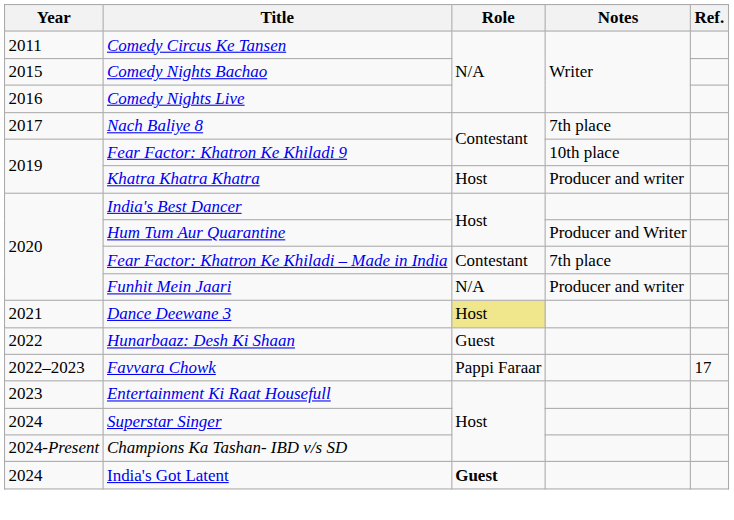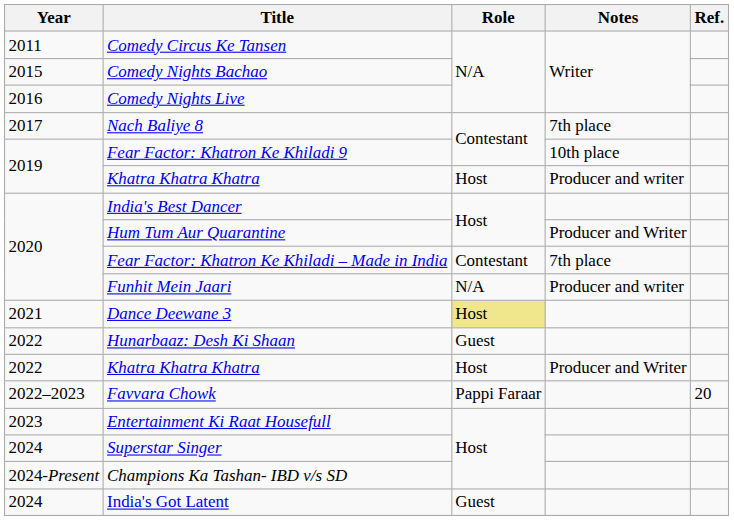 <table class="wikitable">
 <tr>
 <th>Year</th>
 <th>Title</th>
 <th>Role</th>
 <th>Notes</th>
 <th>Ref.</th>
 </tr>
 <tr>
 <td>2011</td>
 <td><a href='#'><em> Comedy Circus Ke Tansen</em></a></td>
 <td rowspan=3>N/A</td>
 <td rowspan=3>Writer</td>
 <td></td>
 </tr>
 <tr>
 <td>2015</td>
 <td><em><a href='#'>Comedy Nights Bachao</a></em></td>
 <td></td>
 </tr>
 <tr>
 <td>2016</td>
 <td><em><a href='#'>Comedy Nights Live</a></em></td>
 <td></td>
 </tr>
 <tr>
 <td>2017</td>
 <td><a href='#'><em>Nach Baliye 8</em></a></td>
 <td rowspan="2">Contestant</td>
 <td>7th place</td>
 <td></td>
 </tr>
 <tr>
 <td rowspan="2">2019</td>
 <td><em><a href='#'>Fear Factor: Khatron Ke Khiladi 9</a></em></td>
 <td>10th place</td>
 <td></td>
 </tr>
 <tr>
 <td><em><a href='#'>Khatra Khatra Khatra</a></em></td>
 <td>Host</td>
 <td>Producer and writer</td>
 <td></td>
 </tr>
 <tr>
 <td rowspan="4">2020</td>
 <td><em><a href='#'>India's Best Dancer</a></em></td>
 <td rowspan="2">Host</td>
 <td></td>
 <td></td>
 </tr>
 <tr>
 <td><em><a href='#'>Hum Tum Aur Quarantine</a></em></td>
 <td>Producer and Writer</td>
 <td></td>
 </tr>
 <tr>
 <td><em><a href='#'>Fear Factor: Khatron Ke Khiladi – Made in India</a></em></td>
 <td>Contestant</td>
 <td>7th place</td>
 <td></td>
 </tr>
 <tr>
 <td><em><a href='#'>Funhit Mein Jaari</a></em></td>
 <td>N/A</td>
 <td>Producer and writer</td>
 <td></td>
 </tr>
 <tr>
 <td>2021</td>
 <td><em><a href='#'>Dance Deewane 3</a></em></td>
 <td style="background: khaki;">Host</td>
 <td></td>
 <td></td>
 </tr>
 <tr>
 <td>2022</td>
 <td><em><a href='#'>Hunarbaaz: Desh Ki Shaan</a></em></td>
 <td>Guest</td>
 <td></td>
 <td></td>
 </tr>
 <tr>
+<td>2022</td>
+<td><em><a href='#'>Khatra Khatra Khatra</a></em></td>
+<td>Host</td>
+<td>Producer and Writer</td>
+<td></td>
+</tr>
+<tr>
 <td>2022–2023</td>
 <td><em><a href='#'>Favvara Chowk</a></em></td>
 <td>Pappi Faraar</td>
 <td></td>
-<td>17</td>
+<td>20</td>
 </tr>
 <tr>
 <td>2023</td>
 <td><em><a href='#'>Entertainment Ki Raat Housefull</a></em></td>
 <td rowspan="3">Host</td>
 <td></td>
 <td></td>
 </tr>
 <tr>
 <td>2024</td>
 <td><em><a href='#'>Superstar Singer</a></em></td>
 <td></td>
 <td></td>
 </tr>
 <tr>
 <td>2024<em>-Present</em></td>
 <td><em>Champions Ka Tashan- IBD v/s SD</em></td>
 <td></td>
 <td></td>
 </tr>
 <tr>
 <td>2024</td>
 <td><a href='#'>India's Got Latent</a></td>
-<td><strong>Guest</strong></td>
+<td>Guest</td>
 <td></td>
 <td></td>
 </tr>
 </table>
